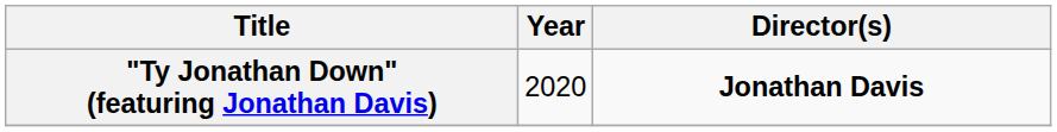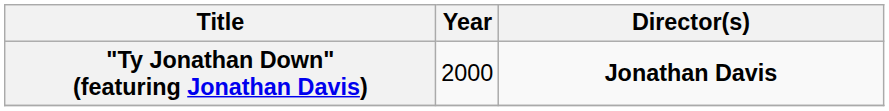 <table class="wikitable plainrowheaders" style="text-align:center;">
 <tr>
 <th scope="col" style="width:18em;">Title</th>
 <th scope="col">Year</th>
 <th scope="col" style="width:16em;">Director(s)</th>
 </tr>
 <tr>
 <th scope="row">"Ty Jonathan Down"<br><span>(featuring <a href='#'>Jonathan Davis</a>)</span></th>
-<td>2020</td>
+<td>2000</td>
 <td><strong>Jonathan Davis</strong></td>
 </tr>
 <tr>
 </tr>
 </table>
